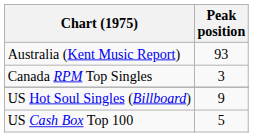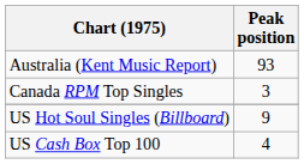 <table class="wikitable sortable">
 <tr>
 <th>Chart (1975)</th>
 <th>Peak<br>position</th>
 </tr>
 <tr>
 <td>Australia (<a href='#'>Kent Music Report</a>)</td>
 <td style="text-align:center;">93</td>
 </tr>
 <tr>
 <td>Canada <a href='#'><em>RPM</em></a> Top Singles</td>
 <td style="text-align:center;">3</td>
 </tr>
 <tr>
 </tr>
 <tr>
 <td>US <a href='#'>Hot Soul Singles</a> (<em><a href='#'>Billboard</a></em>)</td>
 <td style="text-align:center;">9</td>
 </tr>
 <tr>
 <td>US <em><a href='#'>Cash Box</a></em> Top 100</td>
-<td style="text-align:center;">5</td>
+<td style="text-align:center;">4</td>
 </tr>
 </table>
